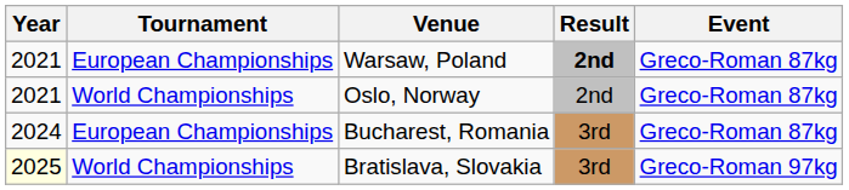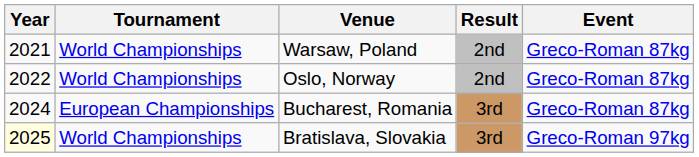 <table class="wikitable" style="font-size:95%;">
 <tr>
 <th>Year</th>
 <th>Tournament</th>
 <th>Venue</th>
 <th>Result</th>
 <th>Event</th>
 </tr>
 <tr>
 <td>2021</td>
-<td><a href='#'>European Championships</a></td>
+<td><a href='#'>World Championships</a></td>
 <td>Warsaw, Poland</td>
-<td align="center" bgcolor="silver"><strong>2nd</strong></td>
+<td align="center" bgcolor="silver">2nd</td>
 <td><a href='#'>Greco-Roman 87kg</a></td>
 </tr>
 <tr>
-<td>2021</td>
+<td>2022</td>
 <td><a href='#'>World Championships</a></td>
 <td>Oslo, Norway</td>
 <td align="center" bgcolor="silver">2nd</td>
 <td><a href='#'>Greco-Roman 87kg</a></td>
 </tr>
 <tr>
 <td>2024</td>
 <td><a href='#'>European Championships</a></td>
 <td>Bucharest, Romania</td>
 <td align="center" bgcolor="cc9966">3rd</td>
 <td><a href='#'>Greco-Roman 87kg</a></td>
 </tr>
 <tr>
 <td style="background: lightyellow;">2025</td>
 <td><a href='#'>World Championships</a></td>
 <td>Bratislava, Slovakia</td>
 <td align="center" bgcolor="cc9966">3rd</td>
 <td><a href='#'>Greco-Roman 97kg</a></td>
 </tr>
 </table>
